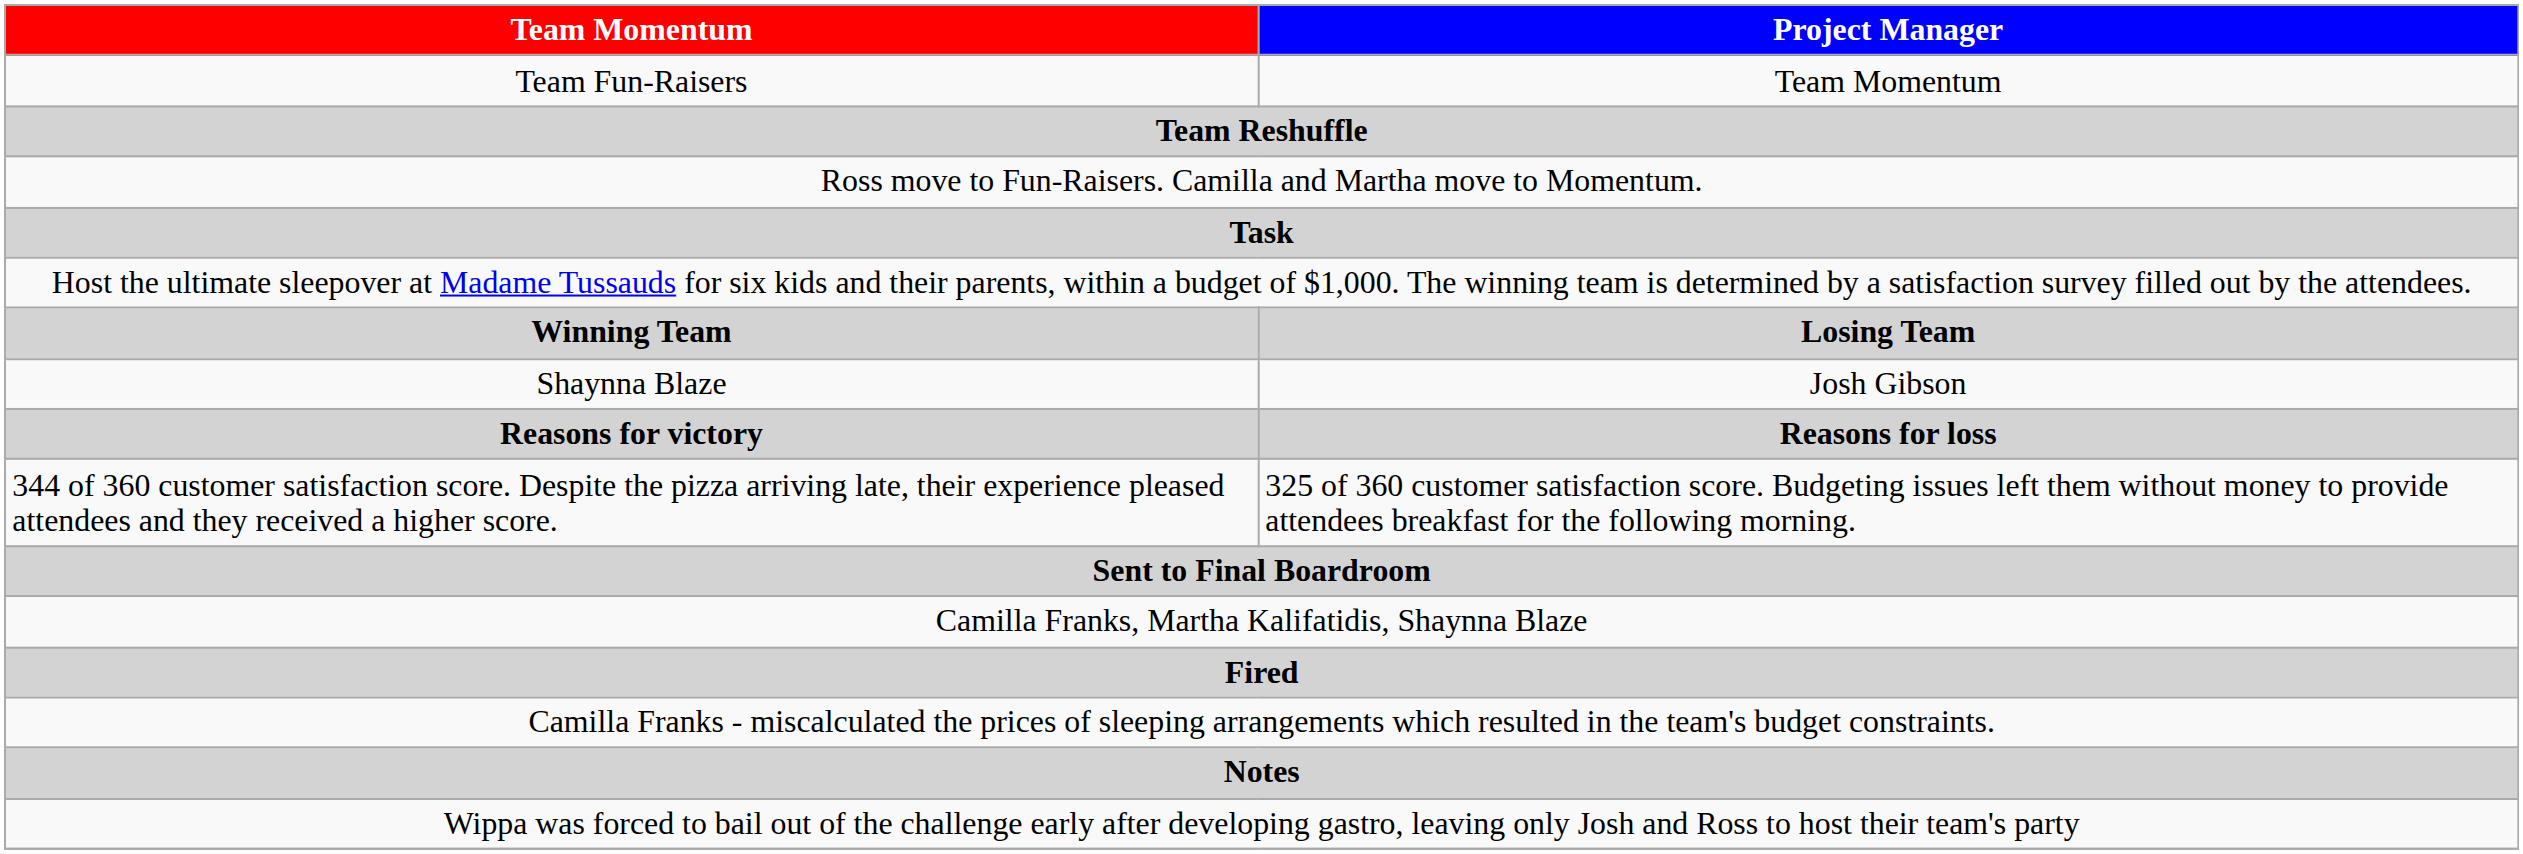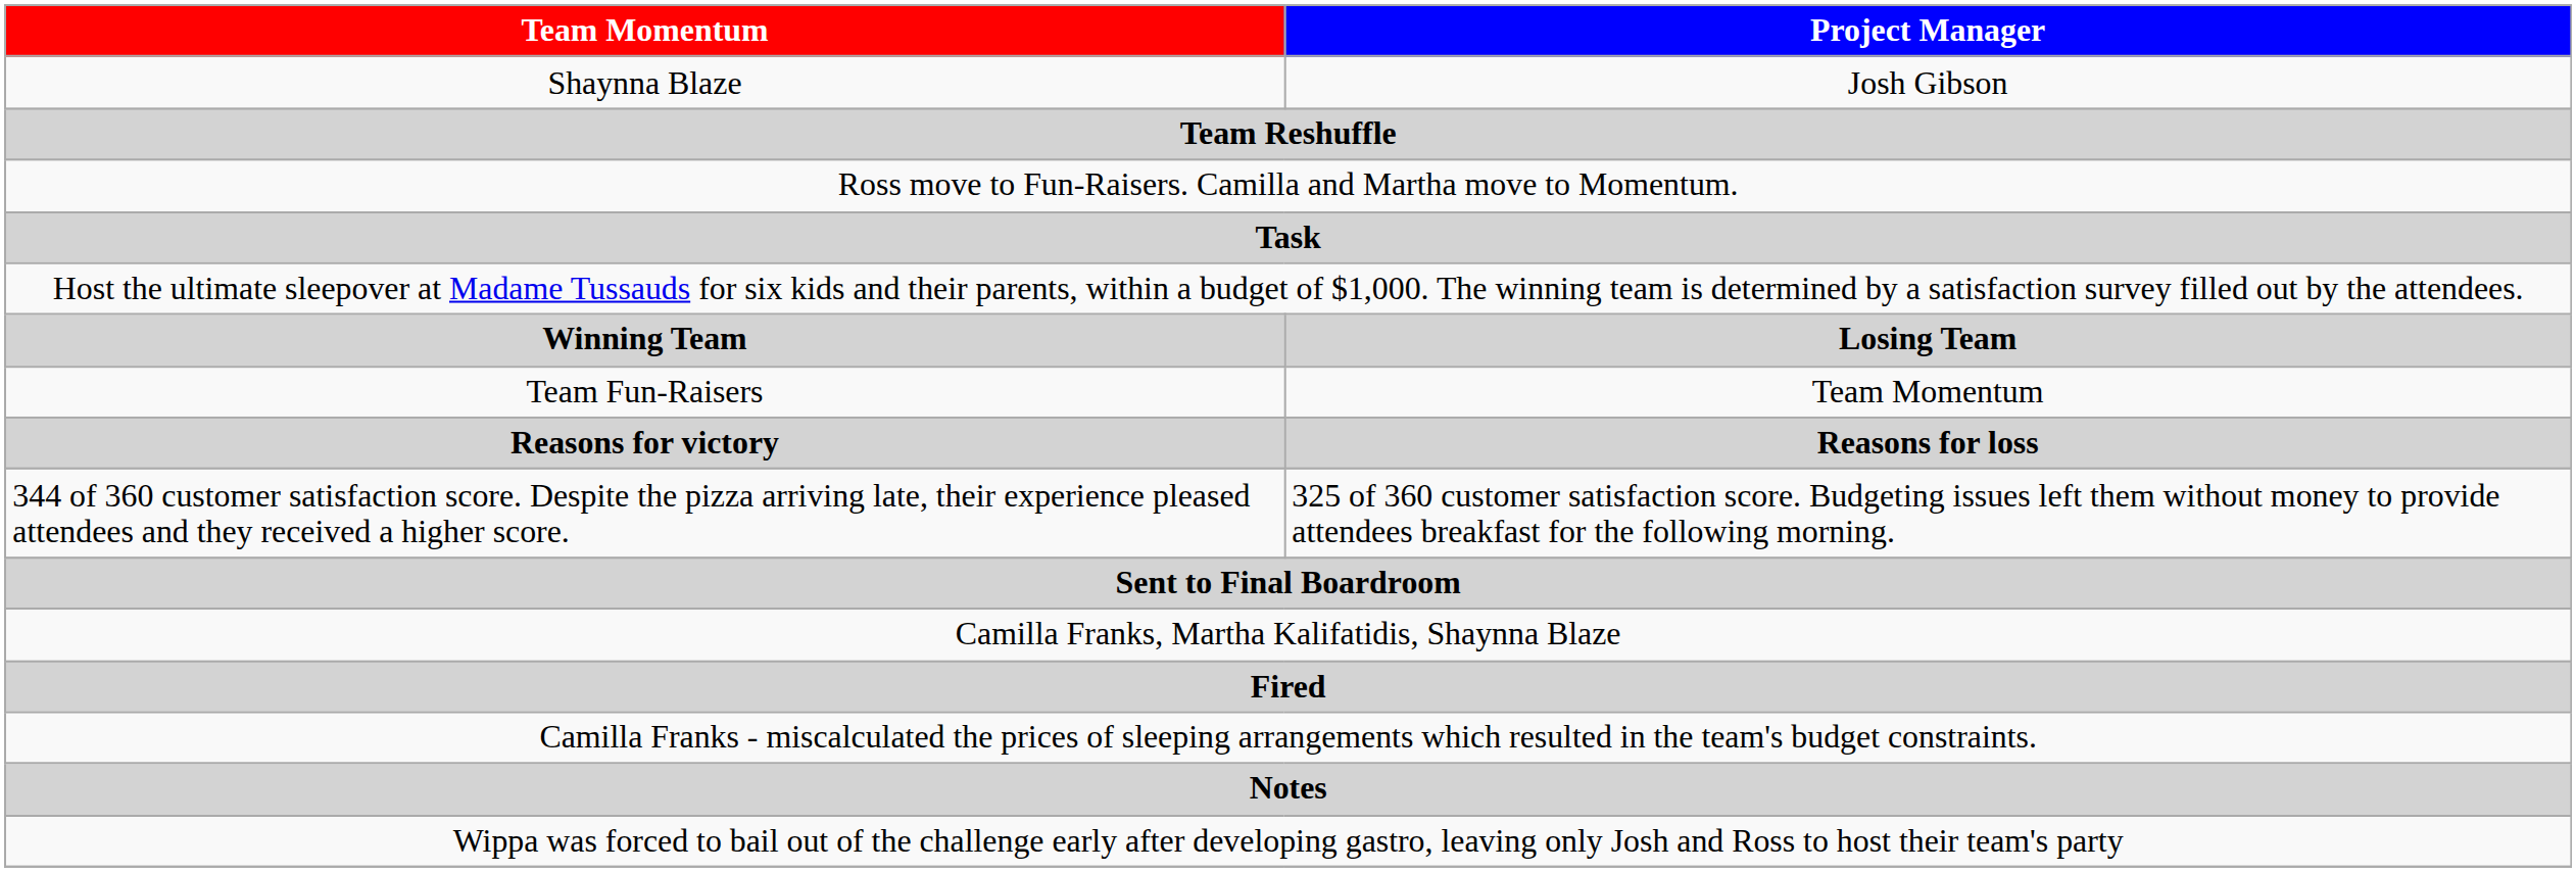 <table class="wikitable" style="text-align: center; width:100%">
 <tr>
 <th style="text-align:center; background:red;color:white">Team Momentum </th>
 <th style="text-align:center; background:blue;color:white"> Project Manager</th>
 </tr>
 <tr>
-<td>Team Fun-Raisers</td>
-<td>Team Momentum</td>
+<td>Shaynna Blaze</td>
+<td>Josh Gibson</td>
 </tr>
 <tr>
 <th colspan="2" style="text-align:center; background:lightgrey;">Team Reshuffle</th>
 </tr>
 <tr>
 <td colspan="2">Ross move to Fun-Raisers. Camilla and Martha move to Momentum.</td>
 </tr>
 <tr>
 <th colspan="2" style="text-align:center; background:lightgrey;">Task</th>
 </tr>
 <tr>
 <td colspan="2">Host the ultimate sleepover at <a href='#'>Madame Tussauds</a> for six kids and their parents, within a budget of $1,000. The winning team is determined by a satisfaction survey filled out by the attendees.</td>
 </tr>
 <tr>
 <th style="text-align:center; background:lightgrey;">Winning Team</th>
 <th style="text-align:center; background:lightgrey;">Losing Team</th>
 </tr>
 <tr>
-<td>Shaynna Blaze</td>
-<td>Josh Gibson</td>
+<td>Team Fun-Raisers</td>
+<td>Team Momentum</td>
 </tr>
 <tr>
 <th style="text-align:center; background:lightgrey;">Reasons for victory</th>
 <th style="text-align:center; background:lightgrey;">Reasons for loss</th>
 </tr>
 <tr style="text-align: left; ">
 <td>344 of 360 customer satisfaction score. Despite the pizza arriving late, their experience pleased attendees and they received a higher score.</td>
 <td>325 of 360 customer satisfaction score. Budgeting issues left them without money to provide attendees breakfast for the following morning.</td>
 </tr>
 <tr>
 <th colspan="2" style="text-align:center; background:lightgrey;">Sent to Final Boardroom</th>
 </tr>
 <tr>
 <td colspan="2">Camilla Franks, Martha Kalifatidis, Shaynna Blaze</td>
 </tr>
 <tr>
 <th colspan="2" style="text-align:center; background:lightgrey;">Fired</th>
 </tr>
 <tr>
 <td colspan="2">Camilla Franks - miscalculated the prices of sleeping arrangements which resulted in the team's budget constraints.</td>
 </tr>
 <tr>
 <th colspan="2" style="text-align:center; background:lightgrey;">Notes</th>
 </tr>
 <tr>
 <td colspan="2">Wippa was forced to bail out of the challenge early after developing gastro, leaving only Josh and Ross to host their team's party</td>
 </tr>
 <tr>
 </tr>
 </table>
